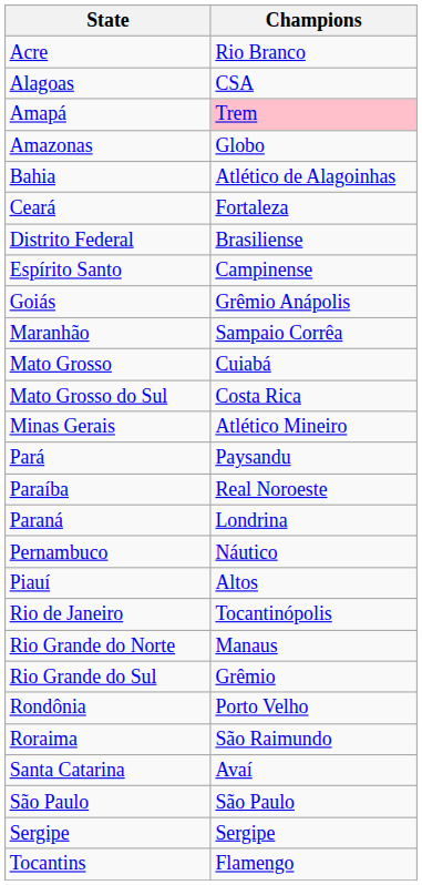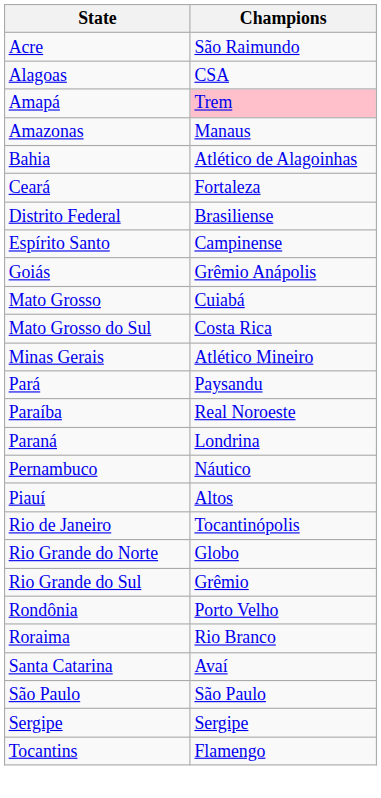 <table class="wikitable">
 <tr>
 <th width=160px>State</th>
 <th width=160px>Champions</th>
 </tr>
 <tr>
 <td> <a href='#'>Acre</a></td>
-<td><a href='#'>Rio Branco</a></td>
+<td><a href='#'>São Raimundo</a></td>
 </tr>
 <tr>
 <td> <a href='#'>Alagoas</a></td>
 <td><a href='#'>CSA</a></td>
 </tr>
 <tr>
 <td> <a href='#'>Amapá</a></td>
 <td style="background: pink;"><a href='#'>Trem</a></td>
 </tr>
 <tr>
 <td> <a href='#'>Amazonas</a></td>
-<td><a href='#'>Globo</a></td>
+<td><a href='#'>Manaus</a></td>
 </tr>
 <tr>
 <td> <a href='#'>Bahia</a></td>
 <td><a href='#'>Atlético de Alagoinhas</a></td>
 </tr>
 <tr>
 <td> <a href='#'>Ceará</a></td>
 <td><a href='#'>Fortaleza</a></td>
 </tr>
 <tr>
 <td> <a href='#'>Distrito Federal</a></td>
 <td><a href='#'>Brasiliense</a></td>
 </tr>
 <tr>
 <td> <a href='#'>Espírito Santo</a></td>
 <td><a href='#'>Campinense</a></td>
 </tr>
 <tr>
 <td> <a href='#'>Goiás</a></td>
 <td><a href='#'>Grêmio Anápolis</a></td>
-</tr>
-<tr>
-<td> <a href='#'>Maranhão</a></td>
-<td><a href='#'>Sampaio Corrêa</a></td>
 </tr>
 <tr>
 <td> <a href='#'>Mato Grosso</a></td>
 <td><a href='#'>Cuiabá</a></td>
 </tr>
 <tr>
 <td> <a href='#'>Mato Grosso do Sul</a></td>
 <td><a href='#'>Costa Rica</a></td>
 </tr>
 <tr>
 <td> <a href='#'>Minas Gerais</a></td>
 <td><a href='#'>Atlético Mineiro</a></td>
 </tr>
 <tr>
 <td> <a href='#'>Pará</a></td>
 <td><a href='#'>Paysandu</a></td>
 </tr>
 <tr>
 <td> <a href='#'>Paraíba</a></td>
 <td><a href='#'>Real Noroeste</a></td>
 </tr>
 <tr>
 <td> <a href='#'>Paraná</a></td>
 <td><a href='#'>Londrina</a></td>
 </tr>
 <tr>
 <td> <a href='#'>Pernambuco</a></td>
 <td><a href='#'>Náutico</a></td>
 </tr>
 <tr>
 <td> <a href='#'>Piauí</a></td>
 <td><a href='#'>Altos</a></td>
 </tr>
 <tr>
 <td> <a href='#'>Rio de Janeiro</a></td>
 <td><a href='#'>Tocantinópolis</a></td>
 </tr>
 <tr>
 <td> <a href='#'>Rio Grande do Norte</a></td>
-<td><a href='#'>Manaus</a></td>
+<td><a href='#'>Globo</a></td>
 </tr>
 <tr>
 <td> <a href='#'>Rio Grande do Sul</a></td>
 <td><a href='#'>Grêmio</a></td>
 </tr>
 <tr>
 <td> <a href='#'>Rondônia</a></td>
 <td><a href='#'>Porto Velho</a></td>
 </tr>
 <tr>
 <td> <a href='#'>Roraima</a></td>
-<td><a href='#'>São Raimundo</a></td>
+<td><a href='#'>Rio Branco</a></td>
 </tr>
 <tr>
 <td> <a href='#'>Santa Catarina</a></td>
 <td><a href='#'>Avaí</a></td>
 </tr>
 <tr>
 <td> <a href='#'>São Paulo</a></td>
 <td><a href='#'>São Paulo</a></td>
 </tr>
 <tr>
 <td> <a href='#'>Sergipe</a></td>
 <td><a href='#'>Sergipe</a></td>
 </tr>
 <tr>
 <td> <a href='#'>Tocantins</a></td>
 <td><a href='#'>Flamengo</a></td>
 </tr>
 </table>
